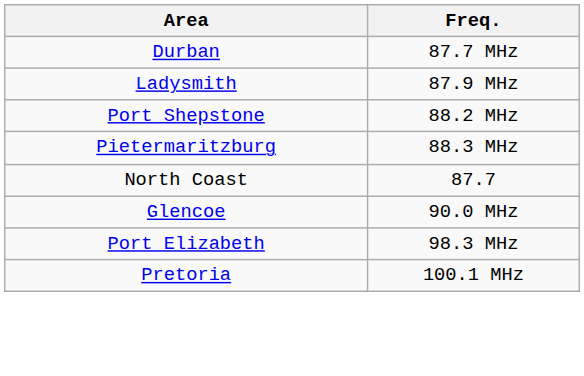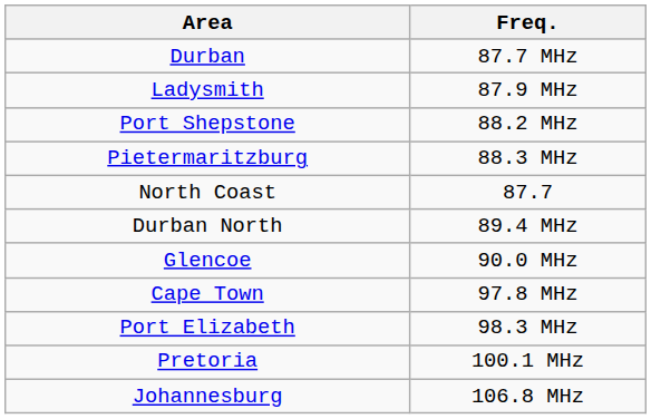 <table class="wikitable sortable" style="text-align:center; width:400px; height:200px;">
 <tr>
 <th>Area</th>
 <th>Freq.</th>
 </tr>
 <tr>
 <td><a href='#'>Durban</a></td>
 <td>87.7 MHz</td>
 </tr>
 <tr>
 <td><a href='#'>Ladysmith</a></td>
 <td>87.9 MHz</td>
 </tr>
 <tr>
 <td><a href='#'>Port Shepstone</a></td>
 <td>88.2 MHz</td>
 </tr>
 <tr>
 <td><a href='#'>Pietermaritzburg</a></td>
 <td>88.3 MHz</td>
 </tr>
 <tr>
 <td>North Coast</td>
 <td>87.7</td>
 </tr>
 <tr>
+<td>Durban North</td>
+<td>89.4 MHz</td>
+</tr>
+<tr>
 <td><a href='#'>Glencoe</a></td>
 <td>90.0 MHz</td>
+</tr>
+<tr>
+<td><a href='#'>Cape Town</a></td>
+<td>97.8 MHz</td>
 </tr>
 <tr>
 <td><a href='#'>Port Elizabeth</a></td>
 <td>98.3 MHz</td>
 </tr>
 <tr>
 <td><a href='#'>Pretoria</a></td>
 <td>100.1 MHz</td>
 </tr>
+<tr>
+<td><a href='#'>Johannesburg</a></td>
+<td>106.8 MHz</td>
+</tr>
 </table>
